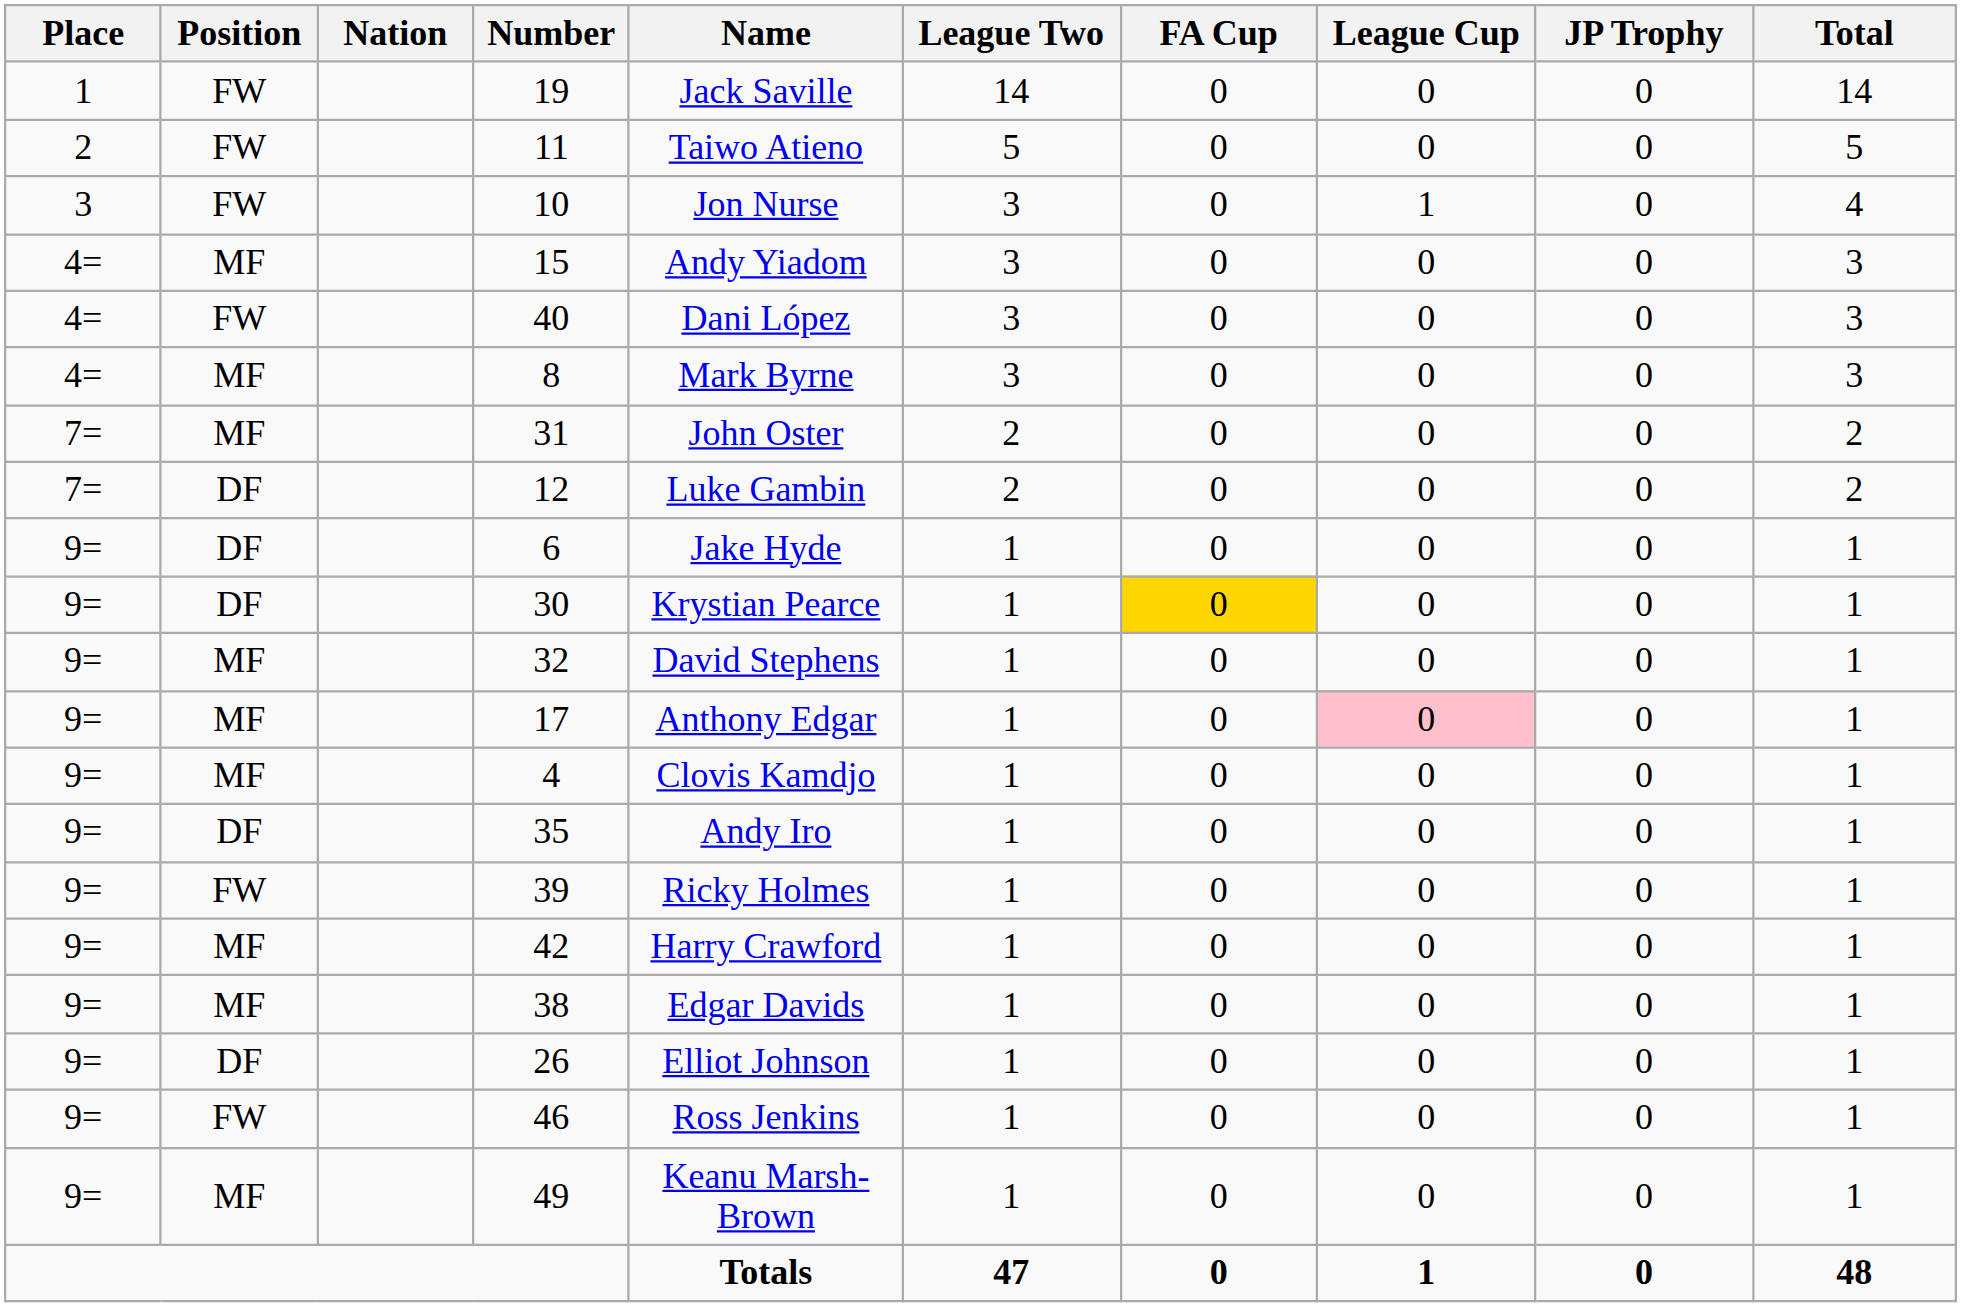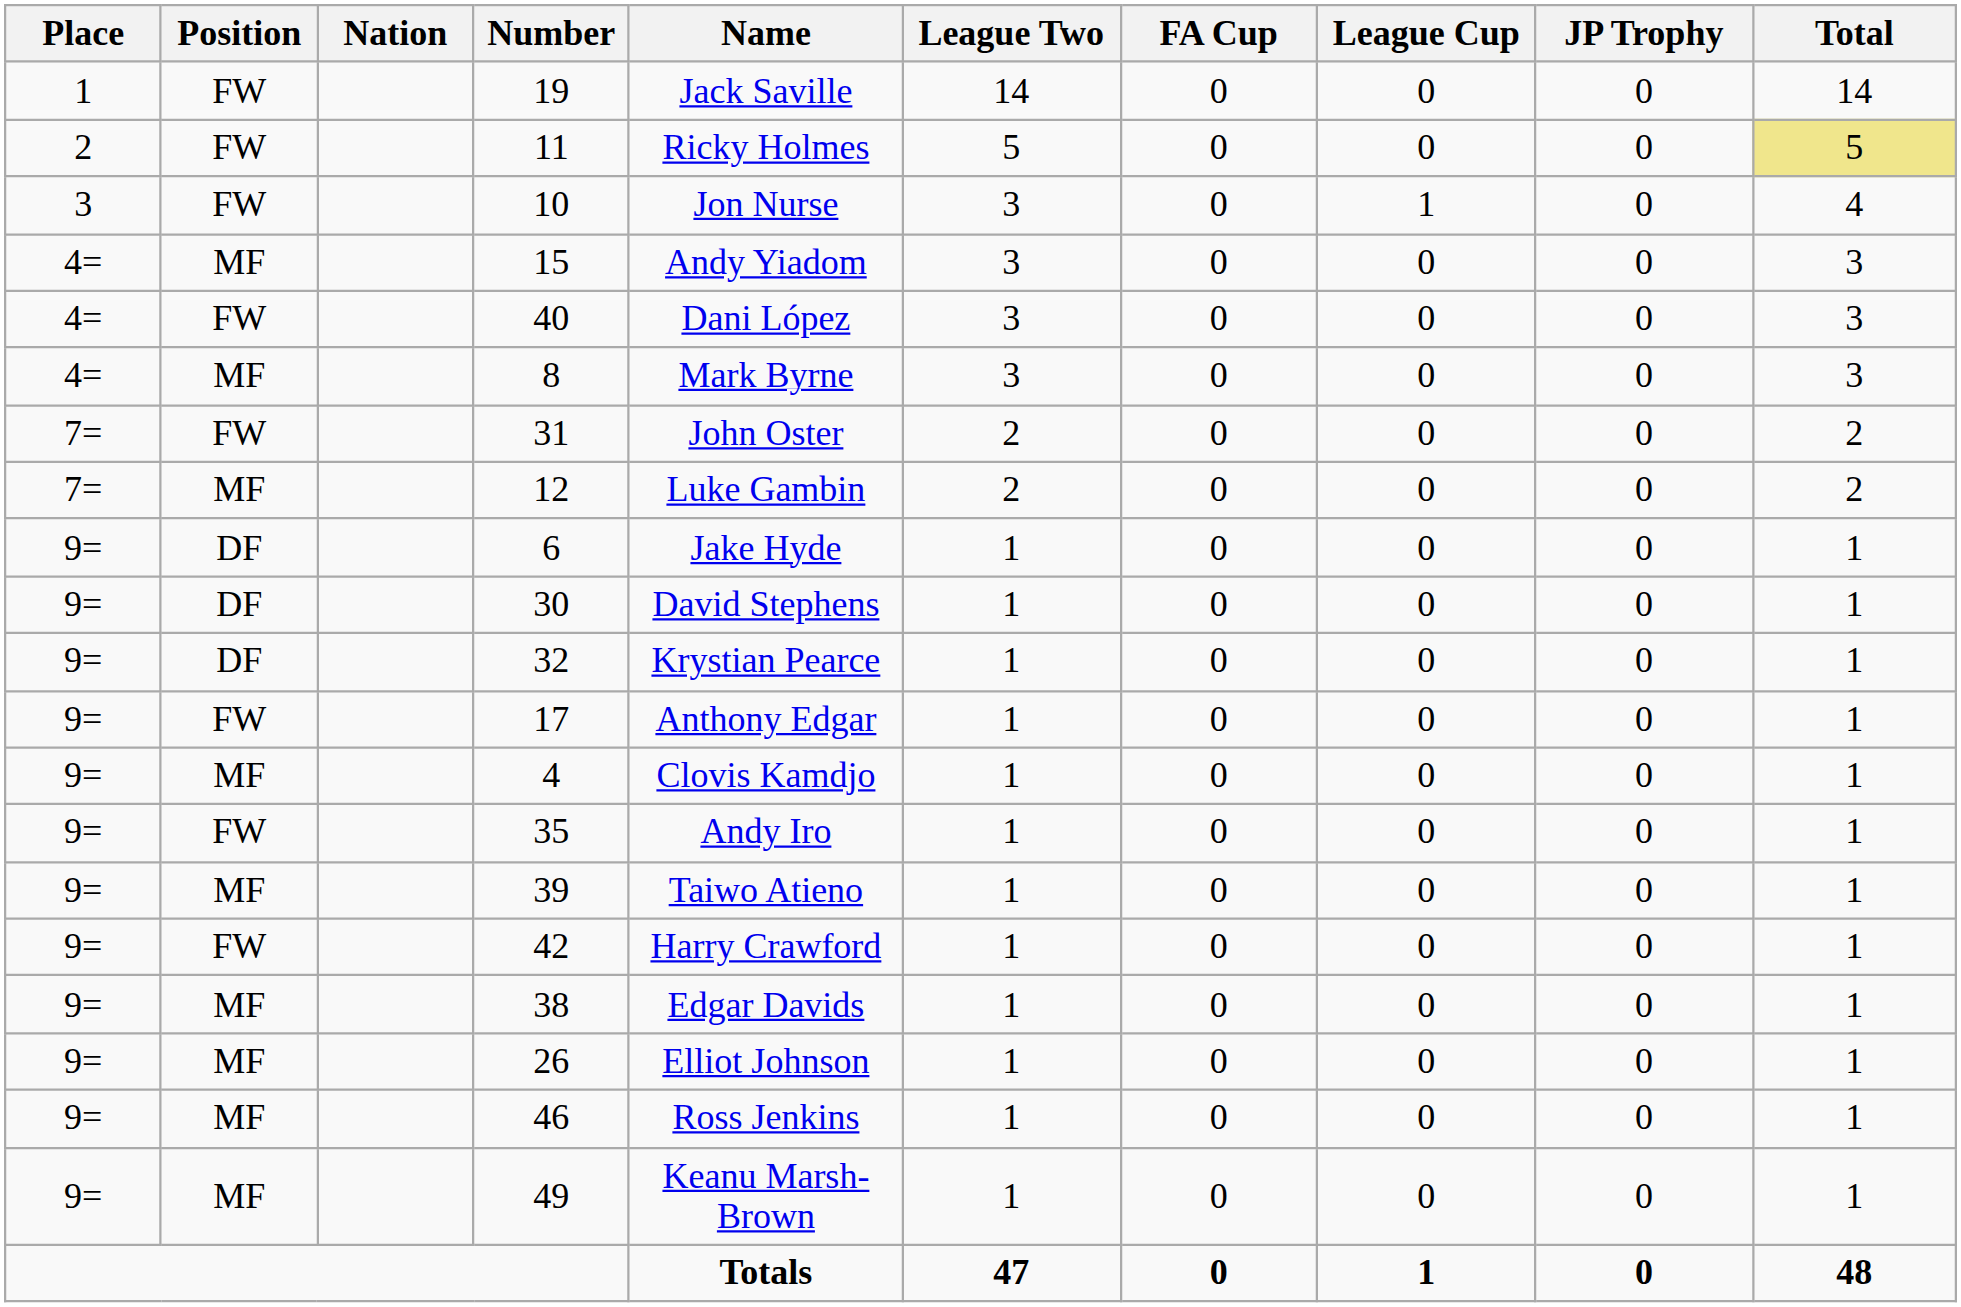 <table class="wikitable" style="width=100%; text-align:center;">
 <tr>
 <th width=8%>Place</th>
 <th width=8%>Position</th>
 <th width=8%>Nation</th>
 <th width=8%>Number</th>
 <th width=14%>Name</th>
 <th width=120>League Two</th>
 <th width=120>FA Cup</th>
 <th width=120>League Cup</th>
 <th width=120>JP Trophy</th>
 <th width=120>Total</th>
 </tr>
 <tr>
 <td>1</td>
 <td>FW</td>
 <td></td>
 <td>19</td>
 <td><a href='#'>Jack Saville</a></td>
 <td>14</td>
 <td>0</td>
 <td>0</td>
 <td>0</td>
 <td>14</td>
 </tr>
 <tr>
 <td>2</td>
 <td>FW</td>
 <td></td>
 <td>11</td>
-<td><a href='#'>Taiwo Atieno</a></td>
+<td><a href='#'>Ricky Holmes</a></td>
 <td>5</td>
 <td>0</td>
 <td>0</td>
 <td>0</td>
-<td>5</td>
+<td style="background: khaki;">5</td>
 </tr>
 <tr>
 <td>3</td>
 <td>FW</td>
 <td></td>
 <td>10</td>
 <td><a href='#'>Jon Nurse</a></td>
 <td>3</td>
 <td>0</td>
 <td>1</td>
 <td>0</td>
 <td>4</td>
 </tr>
 <tr>
 <td>4=</td>
 <td>MF</td>
 <td></td>
 <td>15</td>
 <td><a href='#'>Andy Yiadom</a></td>
 <td>3</td>
 <td>0</td>
 <td>0</td>
 <td>0</td>
 <td>3</td>
 </tr>
 <tr>
 <td>4=</td>
 <td>FW</td>
 <td></td>
 <td>40</td>
 <td><a href='#'>Dani López</a></td>
 <td>3</td>
 <td>0</td>
 <td>0</td>
 <td>0</td>
 <td>3</td>
 </tr>
 <tr>
 <td>4=</td>
 <td>MF</td>
 <td></td>
 <td>8</td>
 <td><a href='#'>Mark Byrne</a></td>
 <td>3</td>
 <td>0</td>
 <td>0</td>
 <td>0</td>
 <td>3</td>
 </tr>
 <tr>
 <td>7=</td>
-<td>MF</td>
+<td>FW</td>
 <td></td>
 <td>31</td>
 <td><a href='#'>John Oster</a></td>
 <td>2</td>
 <td>0</td>
 <td>0</td>
 <td>0</td>
 <td>2</td>
 </tr>
 <tr>
 <td>7=</td>
-<td>DF</td>
+<td>MF</td>
 <td></td>
 <td>12</td>
 <td><a href='#'>Luke Gambin</a></td>
 <td>2</td>
 <td>0</td>
 <td>0</td>
 <td>0</td>
 <td>2</td>
 </tr>
 <tr>
 <td>9=</td>
 <td>DF</td>
 <td></td>
 <td>6</td>
 <td><a href='#'>Jake Hyde</a></td>
 <td>1</td>
 <td>0</td>
 <td>0</td>
 <td>0</td>
 <td>1</td>
 </tr>
 <tr>
 <td>9=</td>
 <td>DF</td>
 <td></td>
 <td>30</td>
-<td><a href='#'>Krystian Pearce</a></td>
-<td>1</td>
-<td style="background: gold;">0</td>
-<td>0</td>
-<td>0</td>
-<td>1</td>
-</tr>
-<tr>
-<td>9=</td>
-<td>MF</td>
-<td></td>
-<td>32</td>
 <td><a href='#'>David Stephens</a></td>
 <td>1</td>
 <td>0</td>
 <td>0</td>
 <td>0</td>
 <td>1</td>
 </tr>
 <tr>
 <td>9=</td>
-<td>MF</td>
+<td>DF</td>
+<td></td>
+<td>32</td>
+<td><a href='#'>Krystian Pearce</a></td>
+<td>1</td>
+<td>0</td>
+<td>0</td>
+<td>0</td>
+<td>1</td>
+</tr>
+<tr>
+<td>9=</td>
+<td>FW</td>
 <td></td>
 <td>17</td>
 <td><a href='#'>Anthony Edgar</a></td>
 <td>1</td>
 <td>0</td>
-<td style="background: pink;">0</td>
+<td>0</td>
 <td>0</td>
 <td>1</td>
 </tr>
 <tr>
 <td>9=</td>
 <td>MF</td>
 <td></td>
 <td>4</td>
 <td><a href='#'>Clovis Kamdjo</a></td>
 <td>1</td>
 <td>0</td>
 <td>0</td>
 <td>0</td>
 <td>1</td>
 </tr>
 <tr>
 <td>9=</td>
-<td>DF</td>
+<td>FW</td>
 <td></td>
 <td>35</td>
 <td><a href='#'>Andy Iro</a></td>
 <td>1</td>
 <td>0</td>
 <td>0</td>
 <td>0</td>
 <td>1</td>
 </tr>
 <tr>
 <td>9=</td>
-<td>FW</td>
+<td>MF</td>
 <td></td>
 <td>39</td>
-<td><a href='#'>Ricky Holmes</a></td>
+<td><a href='#'>Taiwo Atieno</a></td>
 <td>1</td>
 <td>0</td>
 <td>0</td>
 <td>0</td>
 <td>1</td>
 </tr>
 <tr>
 <td>9=</td>
-<td>MF</td>
+<td>FW</td>
 <td></td>
 <td>42</td>
 <td><a href='#'>Harry Crawford</a></td>
 <td>1</td>
 <td>0</td>
 <td>0</td>
 <td>0</td>
 <td>1</td>
 </tr>
 <tr>
 <td>9=</td>
 <td>MF</td>
 <td></td>
 <td>38</td>
 <td><a href='#'>Edgar Davids</a></td>
 <td>1</td>
 <td>0</td>
 <td>0</td>
 <td>0</td>
 <td>1</td>
 </tr>
 <tr>
 <td>9=</td>
-<td>DF</td>
+<td>MF</td>
 <td></td>
 <td>26</td>
 <td><a href='#'>Elliot Johnson</a></td>
 <td>1</td>
 <td>0</td>
 <td>0</td>
 <td>0</td>
 <td>1</td>
 </tr>
 <tr>
 <td>9=</td>
-<td>FW</td>
+<td>MF</td>
 <td></td>
 <td>46</td>
 <td><a href='#'>Ross Jenkins</a></td>
 <td>1</td>
 <td>0</td>
 <td>0</td>
 <td>0</td>
 <td>1</td>
 </tr>
 <tr>
 <td>9=</td>
 <td>MF</td>
 <td></td>
 <td>49</td>
 <td><a href='#'>Keanu Marsh-Brown</a></td>
 <td>1</td>
 <td>0</td>
 <td>0</td>
 <td>0</td>
 <td>1</td>
 </tr>
 <tr>
 <td colspan="4"></td>
 <td><strong>Totals</strong></td>
 <td><strong>47</strong></td>
 <td><strong>0</strong></td>
 <td><strong>1</strong></td>
 <td><strong>0</strong></td>
 <td><strong>48</strong></td>
 </tr>
 </table>
